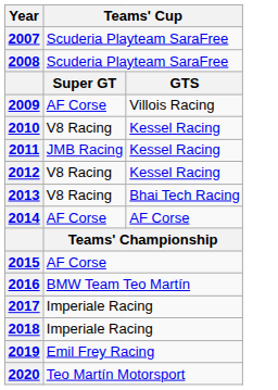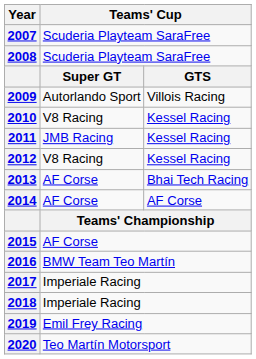 <table class="wikitable" style="font-size: 85%;">
 <tr>
 <th>Year</th>
 <th colspan=2>Teams' Cup</th>
 </tr>
 <tr>
 <th><a href='#'>2007</a></th>
 <td colspan=2> <a href='#'>Scuderia Playteam SaraFree</a></td>
 </tr>
 <tr>
 <th><a href='#'>2008</a></th>
 <td colspan=2> <a href='#'>Scuderia Playteam SaraFree</a></td>
 </tr>
 <tr>
 <th></th>
 <th>Super GT</th>
 <th>GTS</th>
 </tr>
 <tr>
 <th><a href='#'>2009</a></th>
-<td> <a href='#'>AF Corse</a></td>
+<td> Autorlando Sport</td>
 <td> Villois Racing</td>
 </tr>
 <tr>
 <th><a href='#'>2010</a></th>
 <td> V8 Racing</td>
 <td> <a href='#'>Kessel Racing</a></td>
 </tr>
 <tr>
 <th><a href='#'>2011</a></th>
 <td> <a href='#'>JMB Racing</a></td>
 <td> <a href='#'>Kessel Racing</a></td>
 </tr>
 <tr>
 <th><a href='#'>2012</a></th>
 <td> V8 Racing</td>
 <td> <a href='#'>Kessel Racing</a></td>
 </tr>
 <tr>
 <th><a href='#'>2013</a></th>
-<td> V8 Racing</td>
+<td> <a href='#'>AF Corse</a></td>
 <td> <a href='#'>Bhai Tech Racing</a></td>
 </tr>
 <tr>
 <th><a href='#'>2014</a></th>
 <td> <a href='#'>AF Corse</a></td>
 <td> <a href='#'>AF Corse</a></td>
 </tr>
 <tr>
 <th></th>
 <th colspan=2>Teams' Championship</th>
 </tr>
 <tr>
 <th><a href='#'>2015</a></th>
 <td colspan=2> <a href='#'>AF Corse</a></td>
 </tr>
 <tr>
 <th><a href='#'>2016</a></th>
 <td colspan=2> <a href='#'>BMW Team Teo Martín</a></td>
 </tr>
 <tr>
 <th><a href='#'>2017</a></th>
 <td colspan=2> Imperiale Racing</td>
 </tr>
 <tr>
 <th><a href='#'>2018</a></th>
 <td colspan=2> Imperiale Racing</td>
 </tr>
 <tr>
 <th><a href='#'>2019</a></th>
 <td colspan="2"> <a href='#'>Emil Frey Racing</a></td>
 </tr>
 <tr>
 <th><a href='#'>2020</a></th>
 <td colspan="2">  <a href='#'>Teo Martín Motorsport</a></td>
 </tr>
 </table>
